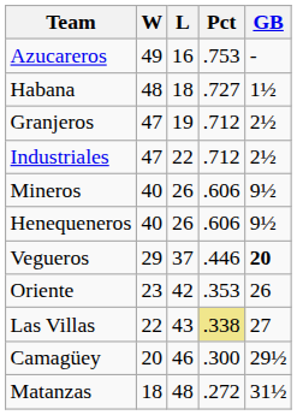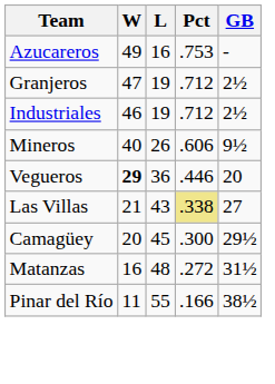 <table class="wikitable">
 <tr>
 <th>Team</th>
 <th>W</th>
 <th>L</th>
 <th>Pct</th>
 <th><a href='#'>GB</a></th>
 </tr>
 <tr>
 <td><a href='#'>Azucareros</a></td>
 <td>49</td>
 <td>16</td>
 <td>.753</td>
 <td>-</td>
 </tr>
 <tr>
-<td>Habana</td>
-<td>48</td>
-<td>18</td>
-<td>.727</td>
-<td>1½</td>
-</tr>
-<tr>
 <td>Granjeros</td>
 <td>47</td>
 <td>19</td>
 <td>.712</td>
 <td>2½</td>
 </tr>
 <tr>
 <td><a href='#'>Industriales</a></td>
-<td>47</td>
-<td>22</td>
+<td>46</td>
+<td>19</td>
 <td>.712</td>
 <td>2½</td>
 </tr>
 <tr>
 <td>Mineros</td>
 <td>40</td>
 <td>26</td>
 <td>.606</td>
 <td>9½</td>
 </tr>
 <tr>
-<td>Henequeneros</td>
-<td>40</td>
-<td>26</td>
-<td>.606</td>
-<td>9½</td>
-</tr>
-<tr>
 <td>Vegueros</td>
-<td>29</td>
-<td>37</td>
+<td><strong>29</strong></td>
+<td>36</td>
 <td>.446</td>
-<td><strong>20</strong></td>
-</tr>
-<tr>
-<td>Oriente</td>
-<td>23</td>
-<td>42</td>
-<td>.353</td>
-<td>26</td>
+<td>20</td>
 </tr>
 <tr>
 <td>Las Villas</td>
-<td>22</td>
+<td>21</td>
 <td>43</td>
 <td style="background: khaki;">.338</td>
 <td>27</td>
 </tr>
 <tr>
 <td>Camagüey</td>
 <td>20</td>
-<td>46</td>
+<td>45</td>
 <td>.300</td>
 <td>29½</td>
 </tr>
 <tr>
 <td>Matanzas</td>
-<td>18</td>
+<td>16</td>
 <td>48</td>
 <td>.272</td>
 <td>31½</td>
 </tr>
+<tr>
+<td>Pinar del Río</td>
+<td>11</td>
+<td>55</td>
+<td>.166</td>
+<td>38½</td>
+</tr>
 </table>
